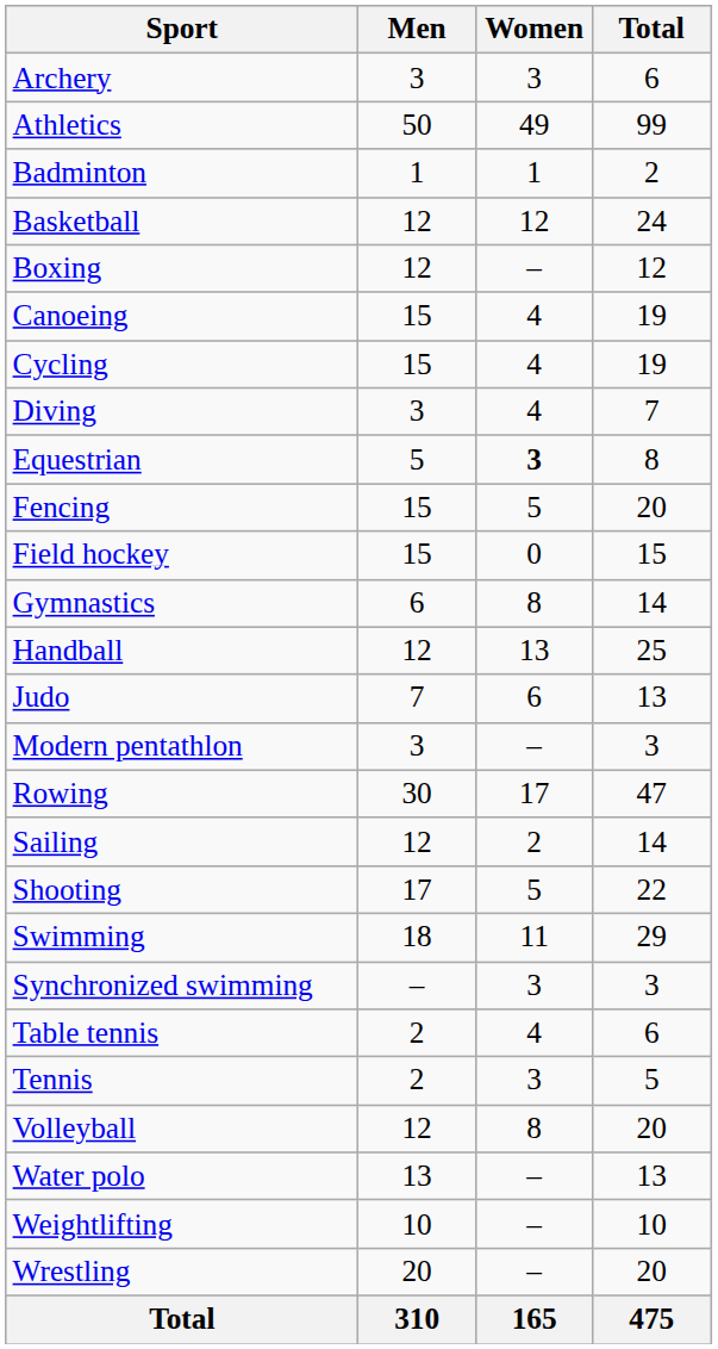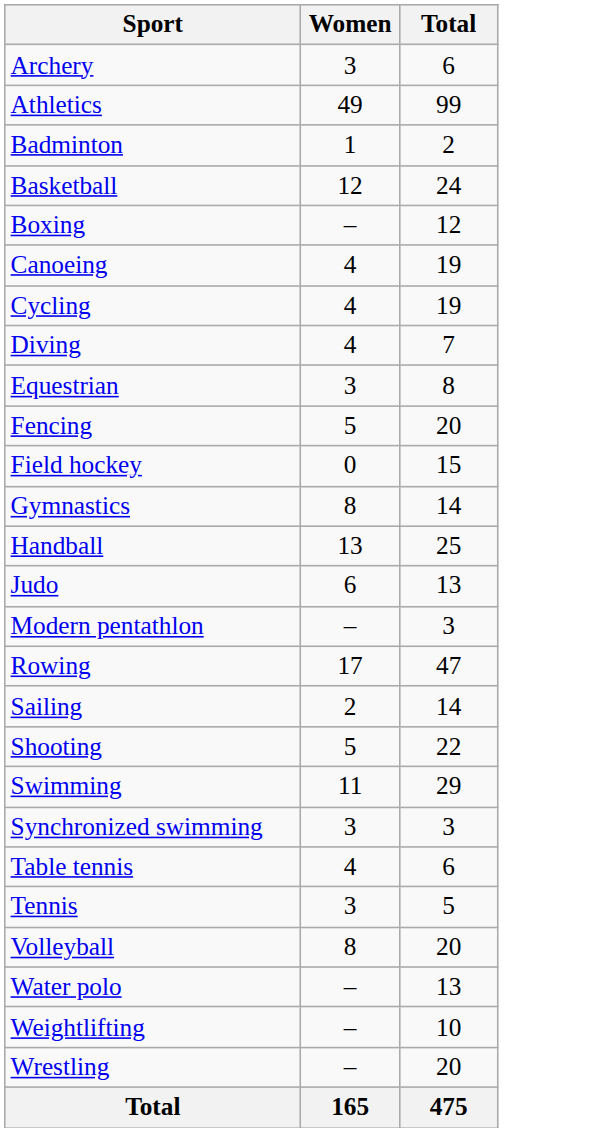 <table class="wikitable sortable" style="text-align:center;">
 <tr>
 <th width=180>Sport</th>
-<th width=55>Men</th>
 <th width=55>Women</th>
 <th width=55>Total</th>
 </tr>
 <tr>
 <td align=left><a href='#'>Archery</a></td>
 <td>3</td>
-<td>3</td>
 <td>6</td>
 </tr>
 <tr>
 <td align=left><a href='#'>Athletics</a></td>
-<td>50</td>
 <td>49</td>
 <td>99</td>
 </tr>
 <tr>
 <td align=left><a href='#'>Badminton</a></td>
 <td>1</td>
-<td>1</td>
 <td>2</td>
 </tr>
 <tr>
 <td align=left><a href='#'>Basketball</a></td>
 <td>12</td>
-<td>12</td>
 <td>24</td>
 </tr>
 <tr>
 <td align=left><a href='#'>Boxing</a></td>
-<td>12</td>
 <td>–</td>
 <td>12</td>
 </tr>
 <tr>
 <td align=left><a href='#'>Canoeing</a></td>
-<td>15</td>
 <td>4</td>
 <td>19</td>
 </tr>
 <tr>
 <td align=left><a href='#'>Cycling</a></td>
-<td>15</td>
 <td>4</td>
 <td>19</td>
 </tr>
 <tr>
 <td align=left><a href='#'>Diving</a></td>
-<td>3</td>
 <td>4</td>
 <td>7</td>
 </tr>
 <tr>
 <td align=left><a href='#'>Equestrian</a></td>
-<td>5</td>
-<td><strong>3</strong></td>
+<td>3</td>
 <td>8</td>
 </tr>
 <tr>
 <td align=left><a href='#'>Fencing</a></td>
-<td>15</td>
 <td>5</td>
 <td>20</td>
 </tr>
 <tr>
 <td align=left><a href='#'>Field hockey</a></td>
-<td>15</td>
 <td>0</td>
 <td>15</td>
 </tr>
 <tr>
 <td align=left><a href='#'>Gymnastics</a></td>
-<td>6</td>
 <td>8</td>
 <td>14</td>
 </tr>
 <tr>
 <td align=left><a href='#'>Handball</a></td>
-<td>12</td>
 <td>13</td>
 <td>25</td>
 </tr>
 <tr>
 <td align=left><a href='#'>Judo</a></td>
-<td>7</td>
 <td>6</td>
 <td>13</td>
 </tr>
 <tr>
 <td align=left><a href='#'>Modern pentathlon</a></td>
-<td>3</td>
 <td>–</td>
 <td>3</td>
 </tr>
 <tr>
 <td align=left><a href='#'>Rowing</a></td>
-<td>30</td>
 <td>17</td>
 <td>47</td>
 </tr>
 <tr>
 <td align=left><a href='#'>Sailing</a></td>
-<td>12</td>
 <td>2</td>
 <td>14</td>
 </tr>
 <tr>
 <td align=left><a href='#'>Shooting</a></td>
-<td>17</td>
 <td>5</td>
 <td>22</td>
 </tr>
 <tr>
 <td align=left><a href='#'>Swimming</a></td>
-<td>18</td>
 <td>11</td>
 <td>29</td>
 </tr>
 <tr>
 <td align=left><a href='#'>Synchronized swimming</a></td>
-<td>–</td>
 <td>3</td>
 <td>3</td>
 </tr>
 <tr>
 <td align=left><a href='#'>Table tennis</a></td>
-<td>2</td>
 <td>4</td>
 <td>6</td>
 </tr>
 <tr>
 <td align=left><a href='#'>Tennis</a></td>
-<td>2</td>
 <td>3</td>
 <td>5</td>
 </tr>
 <tr>
 <td align=left><a href='#'>Volleyball</a></td>
-<td>12</td>
 <td>8</td>
 <td>20</td>
 </tr>
 <tr>
 <td align=left><a href='#'>Water polo</a></td>
-<td>13</td>
 <td>–</td>
 <td>13</td>
 </tr>
 <tr>
 <td align=left><a href='#'>Weightlifting</a></td>
-<td>10</td>
 <td>–</td>
 <td>10</td>
 </tr>
 <tr>
 <td align=left><a href='#'>Wrestling</a></td>
-<td>20</td>
 <td>–</td>
 <td>20</td>
 </tr>
 <tr>
 <th>Total</th>
-<th>310</th>
 <th>165</th>
 <th>475</th>
 </tr>
 </table>
